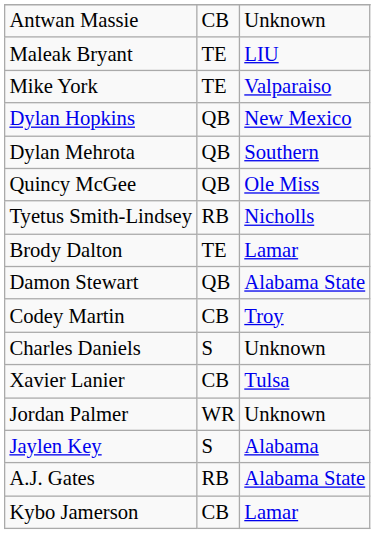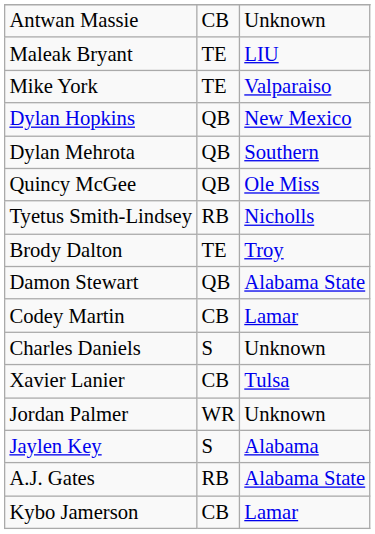 <table class="wikitable">
 <tr>
 </tr>
 <tr>
 <td>Antwan Massie</td>
 <td>CB</td>
 <td>Unknown</td>
 </tr>
 <tr>
 <td>Maleak Bryant</td>
 <td>TE</td>
 <td><a href='#'>LIU</a></td>
 </tr>
 <tr>
 <td>Mike York</td>
 <td>TE</td>
 <td><a href='#'>Valparaiso</a></td>
 </tr>
 <tr>
 <td><a href='#'>Dylan Hopkins</a></td>
 <td>QB</td>
 <td><a href='#'>New Mexico</a></td>
 </tr>
 <tr>
 <td>Dylan Mehrota</td>
 <td>QB</td>
 <td><a href='#'>Southern</a></td>
 </tr>
 <tr>
 <td>Quincy McGee</td>
 <td>QB</td>
 <td><a href='#'>Ole Miss</a></td>
 </tr>
 <tr>
 <td>Tyetus Smith-Lindsey</td>
 <td>RB</td>
 <td><a href='#'>Nicholls</a></td>
 </tr>
 <tr>
 <td>Brody Dalton</td>
 <td>TE</td>
-<td><a href='#'>Lamar</a></td>
+<td><a href='#'>Troy</a></td>
 </tr>
 <tr>
 <td>Damon Stewart</td>
 <td>QB</td>
 <td><a href='#'>Alabama State</a></td>
 </tr>
 <tr>
 <td>Codey Martin</td>
 <td>CB</td>
-<td><a href='#'>Troy</a></td>
+<td><a href='#'>Lamar</a></td>
 </tr>
 <tr>
 <td>Charles Daniels</td>
 <td>S</td>
 <td>Unknown</td>
 </tr>
 <tr>
 <td>Xavier Lanier</td>
 <td>CB</td>
 <td><a href='#'>Tulsa</a></td>
 </tr>
 <tr>
 <td>Jordan Palmer</td>
 <td>WR</td>
 <td>Unknown</td>
 </tr>
 <tr>
 <td><a href='#'>Jaylen Key</a></td>
 <td>S</td>
 <td><a href='#'>Alabama</a></td>
 </tr>
 <tr>
 <td>A.J. Gates</td>
 <td>RB</td>
 <td><a href='#'>Alabama State</a></td>
 </tr>
 <tr>
 <td>Kybo Jamerson</td>
 <td>CB</td>
 <td><a href='#'>Lamar</a></td>
 </tr>
 </table>
